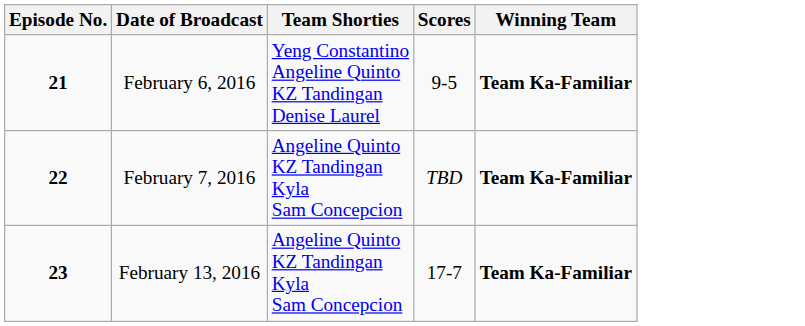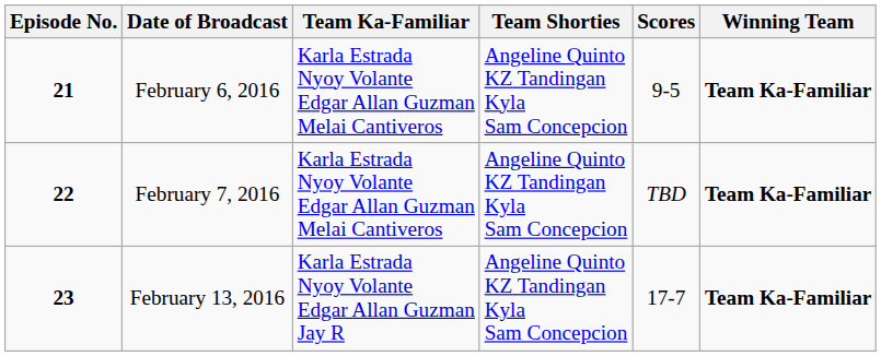 <table class="wikitable">
 <tr>
 <th>Episode No.</th>
 <th>Date of Broadcast</th>
+<th>Team Ka-Familiar</th>
 <th>Team Shorties</th>
 <th>Scores</th>
 <th>Winning Team</th>
 </tr>
 <tr>
 <td align="center"><strong>21</strong></td>
 <td align="center">February 6, 2016</td>
-<td><a href='#'>Yeng Constantino</a><br><a href='#'>Angeline Quinto</a><br><a href='#'>KZ Tandingan</a><br><a href='#'>Denise Laurel</a></td>
+<td><a href='#'>Karla Estrada</a><br><a href='#'>Nyoy Volante</a><br><a href='#'>Edgar Allan Guzman</a><br><a href='#'>Melai Cantiveros</a></td>
+<td><a href='#'>Angeline Quinto</a><br><a href='#'>KZ Tandingan</a><br><a href='#'>Kyla</a><br><a href='#'>Sam Concepcion</a></td>
 <td align="center">9-5</td>
 <td align="center"><strong>Team Ka-Familiar</strong></td>
 </tr>
 <tr>
 <td align="center"><strong>22</strong></td>
 <td align="center">February 7, 2016</td>
+<td><a href='#'>Karla Estrada</a><br><a href='#'>Nyoy Volante</a><br><a href='#'>Edgar Allan Guzman</a><br><a href='#'>Melai Cantiveros</a></td>
 <td><a href='#'>Angeline Quinto</a><br><a href='#'>KZ Tandingan</a><br><a href='#'>Kyla</a><br><a href='#'>Sam Concepcion</a></td>
 <td align="center"><em>TBD</em></td>
 <td align="center"><strong>Team Ka-Familiar</strong></td>
 </tr>
 <tr>
 <td align="center"><strong>23</strong></td>
 <td align="center">February 13, 2016</td>
+<td><a href='#'>Karla Estrada</a><br><a href='#'>Nyoy Volante</a><br><a href='#'>Edgar Allan Guzman</a><br><a href='#'>Jay R</a></td>
 <td><a href='#'>Angeline Quinto</a><br><a href='#'>KZ Tandingan</a><br><a href='#'>Kyla</a><br><a href='#'>Sam Concepcion</a></td>
 <td align="center">17-7</td>
 <td align="center"><strong>Team Ka-Familiar</strong></td>
 </tr>
 </table>
